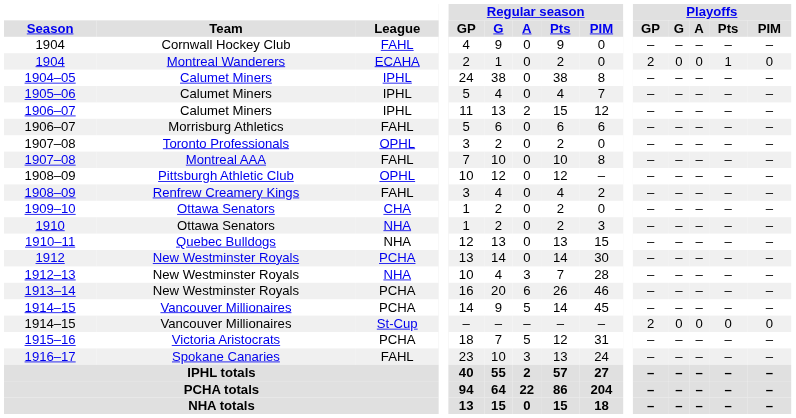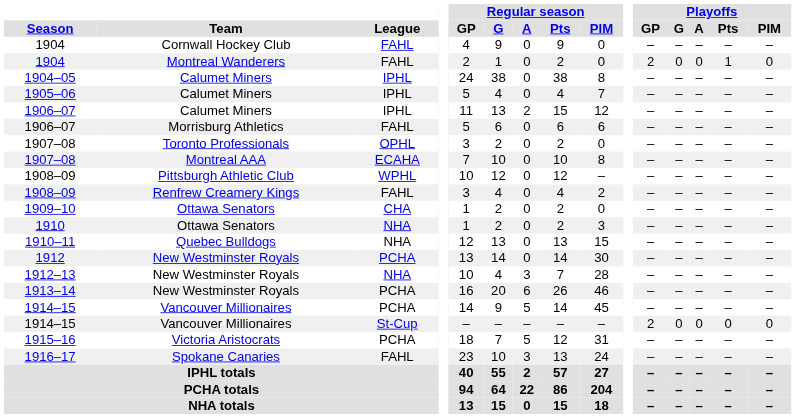 <table border="0" cellpadding="1" cellspacing="0" style="text-align:center; width:60em;">
 <tr style="background:#e0e0e0;">
 <th colspan="3"  bgcolor="#ffffff"> </th>
 <th rowspan="99" bgcolor="#ffffff"> </th>
 <th colspan="5"><a href='#'>Regular season</a></th>
 <th rowspan="99" bgcolor="#ffffff"> </th>
 <th colspan="5"><a href='#'>Playoffs</a></th>
 </tr>
 <tr style="background:#e0e0e0;">
 <th><a href='#'>Season</a></th>
 <th>Team</th>
 <th>League</th>
 <th>GP</th>
 <th><a href='#'>G</a></th>
 <th><a href='#'>A</a></th>
 <th><a href='#'>Pts</a></th>
 <th><a href='#'>PIM</a></th>
 <th>GP</th>
 <th>G</th>
 <th>A</th>
 <th>Pts</th>
 <th>PIM</th>
 </tr>
 <tr>
 <td>1904</td>
 <td>Cornwall Hockey Club</td>
 <td><a href='#'>FAHL</a></td>
 <td>4</td>
 <td>9</td>
 <td>0</td>
 <td>9</td>
 <td>0</td>
 <td>–</td>
 <td>–</td>
 <td>–</td>
 <td>–</td>
 <td>–</td>
 </tr>
 <tr bgcolor="#f0f0f0">
 <td><a href='#'>1904</a></td>
 <td><a href='#'>Montreal Wanderers</a></td>
-<td><a href='#'>ECAHA</a></td>
+<td>FAHL</td>
 <td>2</td>
 <td>1</td>
 <td>0</td>
 <td>2</td>
 <td>0</td>
 <td>2</td>
 <td>0</td>
 <td>0</td>
 <td>1</td>
 <td>0</td>
 </tr>
 <tr>
 <td><a href='#'>1904–05</a></td>
 <td><a href='#'>Calumet Miners</a></td>
 <td><a href='#'>IPHL</a></td>
 <td>24</td>
 <td>38</td>
 <td>0</td>
 <td>38</td>
 <td>8</td>
 <td>–</td>
 <td>–</td>
 <td>–</td>
 <td>–</td>
 <td>–</td>
 </tr>
 <tr bgcolor="#f0f0f0">
 <td><a href='#'>1905–06</a></td>
 <td>Calumet Miners</td>
 <td>IPHL</td>
 <td>5</td>
 <td>4</td>
 <td>0</td>
 <td>4</td>
 <td>7</td>
 <td>–</td>
 <td>–</td>
 <td>–</td>
 <td>–</td>
 <td>–</td>
 </tr>
 <tr>
 <td><a href='#'>1906–07</a></td>
 <td>Calumet Miners</td>
 <td>IPHL</td>
 <td>11</td>
 <td>13</td>
 <td>2</td>
 <td>15</td>
 <td>12</td>
 <td>–</td>
 <td>–</td>
 <td>–</td>
 <td>–</td>
 <td>–</td>
 </tr>
 <tr bgcolor="#f0f0f0">
 <td>1906–07</td>
 <td>Morrisburg Athletics</td>
 <td>FAHL</td>
 <td>5</td>
 <td>6</td>
 <td>0</td>
 <td>6</td>
 <td>6</td>
 <td>–</td>
 <td>–</td>
 <td>–</td>
 <td>–</td>
 <td>–</td>
 </tr>
 <tr>
 <td>1907–08</td>
 <td><a href='#'>Toronto Professionals</a></td>
 <td><a href='#'>OPHL</a></td>
 <td>3</td>
 <td>2</td>
 <td>0</td>
 <td>2</td>
 <td>0</td>
 <td>–</td>
 <td>–</td>
 <td>–</td>
 <td>–</td>
 <td>–</td>
 </tr>
 <tr bgcolor="#f0f0f0">
 <td><a href='#'>1907–08</a></td>
 <td><a href='#'>Montreal AAA</a></td>
-<td>FAHL</td>
+<td><a href='#'>ECAHA</a></td>
 <td>7</td>
 <td>10</td>
 <td>0</td>
 <td>10</td>
 <td>8</td>
 <td>–</td>
 <td>–</td>
 <td>–</td>
 <td>–</td>
 <td>–</td>
 </tr>
 <tr>
 <td>1908–09</td>
 <td><a href='#'>Pittsburgh Athletic Club</a></td>
-<td><a href='#'>OPHL</a></td>
+<td><a href='#'>WPHL</a></td>
 <td>10</td>
 <td>12</td>
 <td>0</td>
 <td>12</td>
 <td>–</td>
 <td>–</td>
 <td>–</td>
 <td>–</td>
 <td>–</td>
 <td>–</td>
 </tr>
 <tr bgcolor="#f0f0f0">
 <td><a href='#'>1908–09</a></td>
 <td><a href='#'>Renfrew Creamery Kings</a></td>
 <td>FAHL</td>
 <td>3</td>
 <td>4</td>
 <td>0</td>
 <td>4</td>
 <td>2</td>
 <td>–</td>
 <td>–</td>
 <td>–</td>
 <td>–</td>
 <td>–</td>
 </tr>
 <tr>
 <td><a href='#'>1909–10</a></td>
 <td><a href='#'>Ottawa Senators</a></td>
 <td><a href='#'>CHA</a></td>
 <td>1</td>
 <td>2</td>
 <td>0</td>
 <td>2</td>
 <td>0</td>
 <td>–</td>
 <td>–</td>
 <td>–</td>
 <td>–</td>
 <td>–</td>
 </tr>
 <tr bgcolor="#f0f0f0">
 <td><a href='#'>1910</a></td>
 <td>Ottawa Senators</td>
 <td><a href='#'>NHA</a></td>
 <td>1</td>
 <td>2</td>
 <td>0</td>
 <td>2</td>
 <td>3</td>
 <td>–</td>
 <td>–</td>
 <td>–</td>
 <td>–</td>
 <td>–</td>
 </tr>
 <tr>
 <td><a href='#'>1910–11</a></td>
 <td><a href='#'>Quebec Bulldogs</a></td>
 <td>NHA</td>
 <td>12</td>
 <td>13</td>
 <td>0</td>
 <td>13</td>
 <td>15</td>
 <td>–</td>
 <td>–</td>
 <td>–</td>
 <td>–</td>
 <td>–</td>
 </tr>
 <tr bgcolor="#f0f0f0">
 <td><a href='#'>1912</a></td>
 <td><a href='#'>New Westminster Royals</a></td>
 <td><a href='#'>PCHA</a></td>
 <td>13</td>
 <td>14</td>
 <td>0</td>
 <td>14</td>
 <td>30</td>
 <td>–</td>
 <td>–</td>
 <td>–</td>
 <td>–</td>
 <td>–</td>
 </tr>
 <tr>
 <td><a href='#'>1912–13</a></td>
 <td>New Westminster Royals</td>
 <td><a href='#'>NHA</a></td>
 <td>10</td>
 <td>4</td>
 <td>3</td>
 <td>7</td>
 <td>28</td>
 <td>–</td>
 <td>–</td>
 <td>–</td>
 <td>–</td>
 <td>–</td>
 </tr>
 <tr bgcolor="#f0f0f0">
 <td><a href='#'>1913–14</a></td>
 <td>New Westminster Royals</td>
 <td>PCHA</td>
 <td>16</td>
 <td>20</td>
 <td>6</td>
 <td>26</td>
 <td>46</td>
 <td>–</td>
 <td>–</td>
 <td>–</td>
 <td>–</td>
 <td>–</td>
 </tr>
 <tr>
 <td><a href='#'>1914–15</a></td>
 <td><a href='#'>Vancouver Millionaires</a></td>
 <td>PCHA</td>
 <td>14</td>
 <td>9</td>
 <td>5</td>
 <td>14</td>
 <td>45</td>
 <td>–</td>
 <td>–</td>
 <td>–</td>
 <td>–</td>
 <td>–</td>
 </tr>
 <tr bgcolor="#f0f0f0">
 <td>1914–15</td>
 <td>Vancouver Millionaires</td>
 <td><a href='#'>St-Cup</a></td>
 <td>–</td>
 <td>–</td>
 <td>–</td>
 <td>–</td>
 <td>–</td>
 <td>2</td>
 <td>0</td>
 <td>0</td>
 <td>0</td>
 <td>0</td>
 </tr>
 <tr>
 <td><a href='#'>1915–16</a></td>
 <td><a href='#'>Victoria Aristocrats</a></td>
 <td>PCHA</td>
 <td>18</td>
 <td>7</td>
 <td>5</td>
 <td>12</td>
 <td>31</td>
 <td>–</td>
 <td>–</td>
 <td>–</td>
 <td>–</td>
 <td>–</td>
 </tr>
 <tr bgcolor="#f0f0f0">
 <td><a href='#'>1916–17</a></td>
 <td><a href='#'>Spokane Canaries</a></td>
 <td>FAHL</td>
 <td>23</td>
 <td>10</td>
 <td>3</td>
 <td>13</td>
 <td>24</td>
 <td>–</td>
 <td>–</td>
 <td>–</td>
 <td>–</td>
 <td>–</td>
 </tr>
 <tr bgcolor="#e0e0e0">
 <th colspan="3">IPHL totals</th>
 <th>40</th>
 <th>55</th>
 <th>2</th>
 <th>57</th>
 <th>27</th>
 <th>–</th>
 <th>–</th>
 <th>–</th>
 <th>–</th>
 <th>–</th>
 </tr>
 <tr bgcolor="#e0e0e0">
 <th colspan="3">PCHA totals</th>
 <th>94</th>
 <th>64</th>
 <th>22</th>
 <th>86</th>
 <th>204</th>
 <th>–</th>
 <th>–</th>
 <th>–</th>
 <th>–</th>
 <th>–</th>
 </tr>
 <tr bgcolor="#e0e0e0">
 <th colspan="3">NHA totals</th>
 <th>13</th>
 <th>15</th>
 <th>0</th>
 <th>15</th>
 <th>18</th>
 <th>–</th>
 <th>–</th>
 <th>–</th>
 <th>–</th>
 <th>–</th>
 </tr>
 </table>
